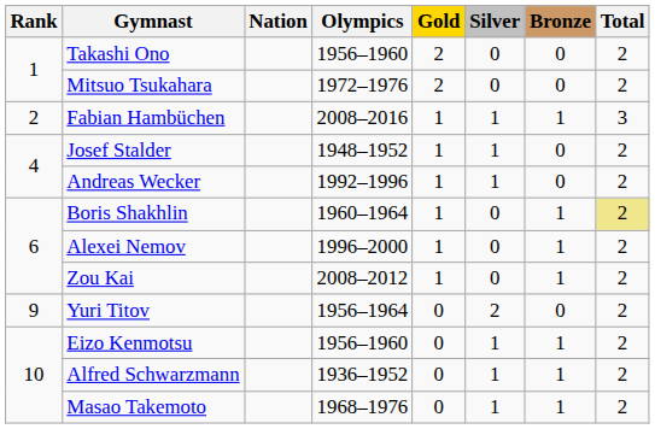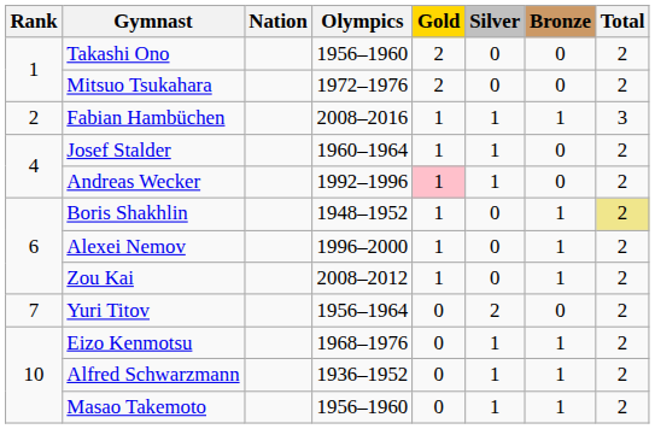 <table class="wikitable sortable" style="text-align:center">
 <tr>
 <th>Rank</th>
 <th>Gymnast</th>
 <th>Nation</th>
 <th>Olympics</th>
 <th style="background-color:gold">Gold</th>
 <th style="background-color:silver">Silver</th>
 <th style="background-color:#cc9966">Bronze</th>
 <th>Total</th>
 </tr>
 <tr>
 <td rowspan=2>1</td>
 <td align=left data-sort-value="Ono, Takashi"><a href='#'>Takashi Ono</a></td>
 <td align=left></td>
 <td>1956–1960</td>
 <td>2</td>
 <td>0</td>
 <td>0</td>
 <td>2</td>
 </tr>
 <tr>
 <td align=left data-sort-value="Tsukahara, Mitsuo"><a href='#'>Mitsuo Tsukahara</a></td>
 <td align=left></td>
 <td>1972–1976</td>
 <td>2</td>
 <td>0</td>
 <td>0</td>
 <td>2</td>
 </tr>
 <tr>
 <td>2</td>
 <td align=left data-sort-value="Hambüchen, [Fabian"><a href='#'>Fabian Hambüchen</a></td>
 <td align=left></td>
 <td>2008–2016</td>
 <td>1</td>
 <td>1</td>
 <td>1</td>
 <td>3</td>
 </tr>
 <tr>
 <td rowspan=2>4</td>
 <td align=left data-sort-value="Stalder, Josef"><a href='#'>Josef Stalder</a></td>
 <td align=left></td>
-<td>1948–1952</td>
+<td>1960–1964</td>
 <td>1</td>
 <td>1</td>
 <td>0</td>
 <td>2</td>
 </tr>
 <tr>
 <td align=left data-sort-value="Wecker, Andreas"><a href='#'>Andreas Wecker</a></td>
 <td align=left></td>
 <td>1992–1996</td>
-<td>1</td>
+<td style="background: pink;">1</td>
 <td>1</td>
 <td>0</td>
 <td>2</td>
 </tr>
 <tr>
 <td rowspan=3>6</td>
 <td align=left data-sort-value="Shakhlin, Boris"><a href='#'>Boris Shakhlin</a></td>
 <td align=left></td>
-<td>1960–1964</td>
+<td>1948–1952</td>
 <td>1</td>
 <td>0</td>
 <td>1</td>
 <td style="background: khaki;">2</td>
 </tr>
 <tr>
 <td align=left data-sort-value="Nemov, Alexei"><a href='#'>Alexei Nemov</a></td>
 <td align=left></td>
 <td>1996–2000</td>
 <td>1</td>
 <td>0</td>
 <td>1</td>
 <td>2</td>
 </tr>
 <tr>
 <td align=left data-sort-value="Zou Kai"><a href='#'>Zou Kai</a></td>
 <td align=left></td>
 <td>2008–2012</td>
 <td>1</td>
 <td>0</td>
 <td>1</td>
 <td>2</td>
 </tr>
 <tr>
-<td>9</td>
+<td>7</td>
 <td align=left data-sort-value="Titov, Yuri"><a href='#'>Yuri Titov</a></td>
 <td align=left></td>
 <td>1956–1964</td>
 <td>0</td>
 <td>2</td>
 <td>0</td>
 <td>2</td>
 </tr>
 <tr>
 <td rowspan=3>10</td>
 <td align=left data-sort-value="Kenmotsu, Eizo"><a href='#'>Eizo Kenmotsu</a></td>
 <td align=left></td>
-<td>1956–1960</td>
+<td>1968–1976</td>
 <td>0</td>
 <td>1</td>
 <td>1</td>
 <td>2</td>
 </tr>
 <tr>
 <td align=left data-sort-value="Schwarzmann, Alfred"><a href='#'>Alfred Schwarzmann</a></td>
 <td align=left></td>
 <td>1936–1952</td>
 <td>0</td>
 <td>1</td>
 <td>1</td>
 <td>2</td>
 </tr>
 <tr>
 <td align=left data-sort-value="Takemoto, Masao"><a href='#'>Masao Takemoto</a></td>
 <td align=left></td>
-<td>1968–1976</td>
+<td>1956–1960</td>
 <td>0</td>
 <td>1</td>
 <td>1</td>
 <td>2</td>
 </tr>
 </table>
